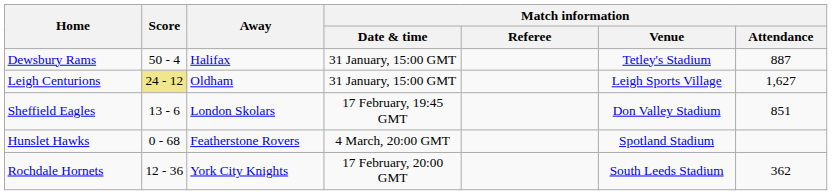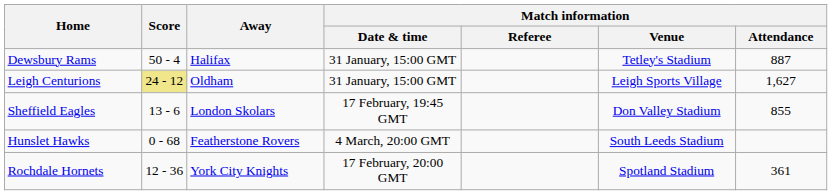 <table class="wikitable" style="text-align: center; font-size:85%;"  cellpadding=3 cellspacing=0 width=95%>
 <tr>
 <th rowspan=2 width=15%>Home</th>
 <th rowspan=2 width=5%>Score</th>
 <th rowspan=2 width=15%>Away</th>
 <th colspan=4>Match information</th>
 </tr>
 <tr>
 <th width=15%>Date & time</th>
 <th width=15%>Referee</th>
 <th width=15%>Venue</th>
 <th width=10%>Attendance</th>
 </tr>
 <tr>
 <td align=left> <a href='#'>Dewsbury Rams</a></td>
 <td>50 - 4</td>
 <td align=left> <a href='#'>Halifax</a></td>
 <td>31 January, 15:00 GMT</td>
 <td></td>
 <td><a href='#'>Tetley's Stadium</a></td>
 <td>887</td>
 </tr>
 <tr>
 <td align=left> <a href='#'>Leigh Centurions</a></td>
 <td style="background: khaki;">24 - 12</td>
 <td align=left> <a href='#'>Oldham</a></td>
 <td>31 January, 15:00 GMT</td>
 <td></td>
 <td><a href='#'>Leigh Sports Village</a></td>
 <td>1,627</td>
 </tr>
 <tr>
 <td align=left> <a href='#'>Sheffield Eagles</a></td>
 <td>13 - 6</td>
 <td align=left> <a href='#'>London Skolars</a></td>
 <td>17 February, 19:45 GMT</td>
 <td></td>
 <td><a href='#'>Don Valley Stadium</a></td>
-<td>851</td>
+<td>855</td>
 </tr>
 <tr>
 <td align=left> <a href='#'>Hunslet Hawks</a></td>
 <td>0 - 68</td>
 <td align=left> <a href='#'>Featherstone Rovers</a></td>
 <td>4 March, 20:00 GMT</td>
 <td></td>
-<td><a href='#'>Spotland Stadium</a></td>
+<td><a href='#'>South Leeds Stadium</a></td>
 <td></td>
 </tr>
 <tr>
 <td align=left> <a href='#'>Rochdale Hornets</a></td>
 <td>12 - 36</td>
 <td align=left> <a href='#'>York City Knights</a></td>
 <td>17 February, 20:00 GMT</td>
 <td></td>
-<td><a href='#'>South Leeds Stadium</a></td>
-<td>362</td>
+<td><a href='#'>Spotland Stadium</a></td>
+<td>361</td>
 </tr>
 </table>
